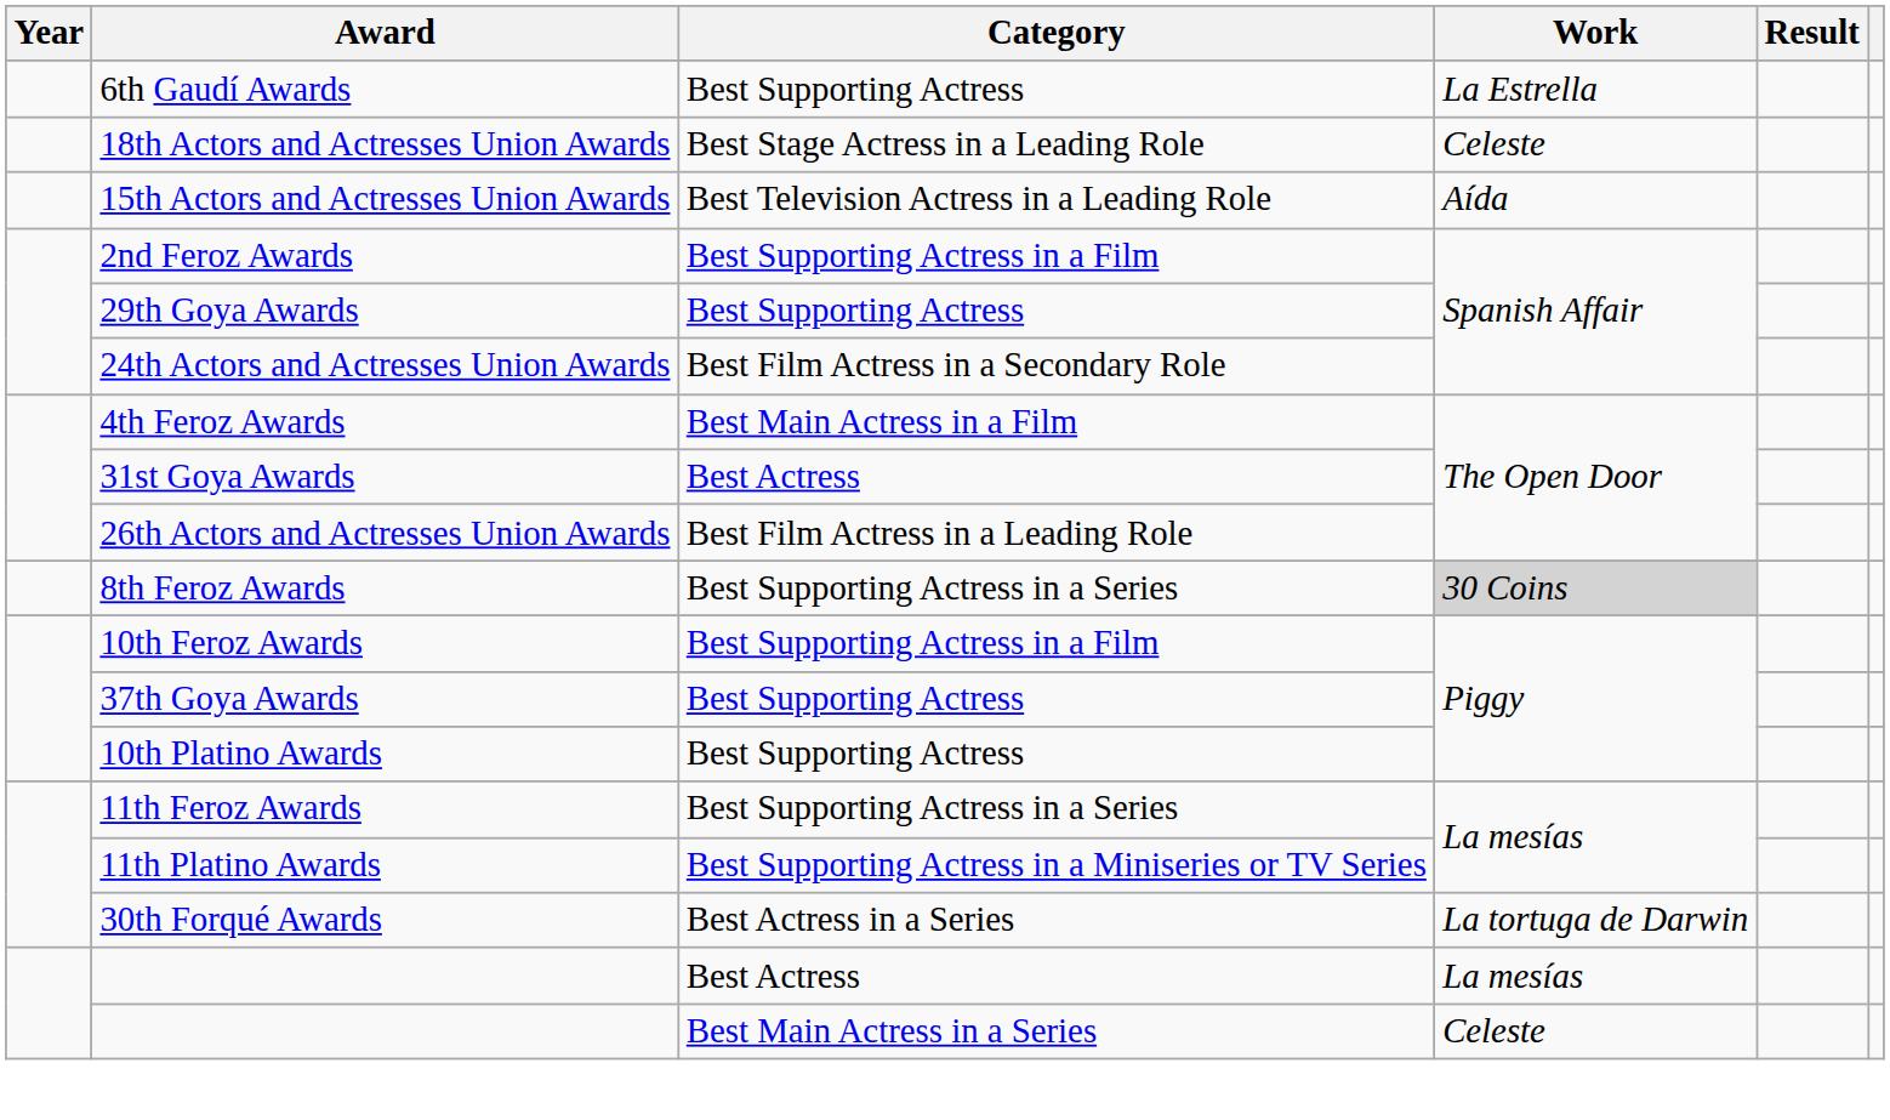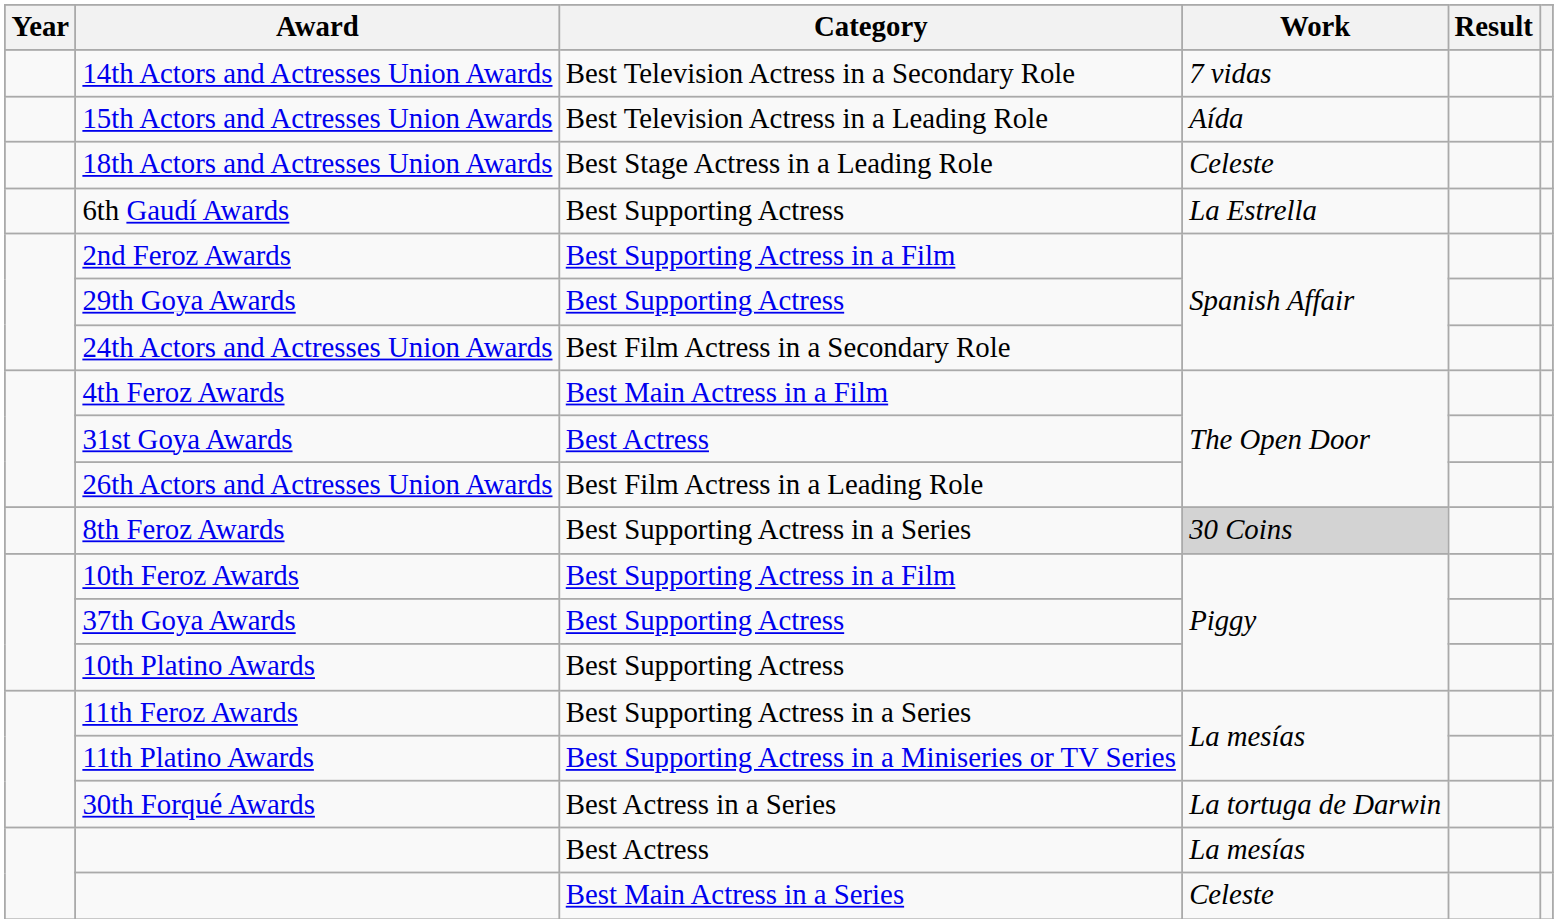 <table class="wikitable sortable plainrowheaders">
 <tr>
 <th>Year</th>
 <th>Award</th>
 <th>Category</th>
 <th>Work</th>
 <th>Result</th>
 <th scope="col" class="unsortable"></th>
 </tr>
 <tr>
 <td></td>
-<td>6th <a href='#'>Gaudí Awards</a></td>
-<td>Best Supporting Actress</td>
-<td><em>La Estrella</em></td>
+<td><a href='#'>14th Actors and Actresses Union Awards</a></td>
+<td>Best Television Actress in a Secondary Role</td>
+<td><em>7 vidas</em></td>
+<td></td>
+<td></td>
+</tr>
+<tr>
+<td></td>
+<td><a href='#'>15th Actors and Actresses Union Awards</a></td>
+<td>Best Television Actress in a Leading Role</td>
+<td><em>Aída</em></td>
 <td></td>
 <td></td>
 </tr>
 <tr>
 <td></td>
 <td><a href='#'>18th Actors and Actresses Union Awards</a></td>
 <td>Best Stage Actress in a Leading Role</td>
 <td><em>Celeste</em></td>
 <td></td>
 <td></td>
 </tr>
 <tr>
 <td></td>
-<td><a href='#'>15th Actors and Actresses Union Awards</a></td>
-<td>Best Television Actress in a Leading Role</td>
-<td><em>Aída</em></td>
+<td>6th <a href='#'>Gaudí Awards</a></td>
+<td>Best Supporting Actress</td>
+<td><em>La Estrella</em></td>
 <td></td>
 <td></td>
 </tr>
 <tr>
 <td rowspan = "3"></td>
 <td><a href='#'>2nd Feroz Awards</a></td>
 <td><a href='#'>Best Supporting Actress in a Film</a></td>
 <td rowspan = "3"><em>Spanish Affair</em></td>
 <td></td>
 <td></td>
 </tr>
 <tr>
 <td><a href='#'>29th Goya Awards</a></td>
 <td><a href='#'>Best Supporting Actress</a></td>
 <td></td>
 <td></td>
 </tr>
 <tr>
 <td><a href='#'>24th Actors and Actresses Union Awards</a></td>
 <td>Best Film Actress in a Secondary Role</td>
 <td></td>
 <td></td>
 </tr>
 <tr>
 <td rowspan = "3"></td>
 <td><a href='#'>4th Feroz Awards</a></td>
 <td><a href='#'>Best Main Actress in a Film</a></td>
 <td rowspan = "3"><em>The Open Door</em></td>
 <td></td>
 <td></td>
 </tr>
 <tr>
 <td><a href='#'>31st Goya Awards</a></td>
 <td><a href='#'>Best Actress</a></td>
 <td></td>
 <td></td>
 </tr>
 <tr>
 <td><a href='#'>26th Actors and Actresses Union Awards</a></td>
 <td>Best Film Actress in a Leading Role</td>
 <td></td>
 <td></td>
 </tr>
 <tr>
 <td></td>
 <td><a href='#'>8th Feroz Awards</a></td>
 <td>Best Supporting Actress in a Series</td>
 <td style="background: lightgrey;"><em>30 Coins</em></td>
 <td></td>
 <td></td>
 </tr>
 <tr>
 <td rowspan = "3"></td>
 <td><a href='#'>10th Feroz Awards</a></td>
 <td><a href='#'>Best Supporting Actress in a Film</a></td>
 <td rowspan = "3"><em>Piggy</em></td>
 <td></td>
 <td></td>
 </tr>
 <tr>
 <td><a href='#'>37th Goya Awards</a></td>
 <td><a href='#'>Best Supporting Actress</a></td>
 <td></td>
 <td></td>
 </tr>
 <tr>
 <td><a href='#'>10th Platino Awards</a></td>
 <td>Best Supporting Actress</td>
 <td></td>
 <td></td>
 </tr>
 <tr>
 <td rowspan = "3"></td>
 <td><a href='#'>11th Feroz Awards</a></td>
 <td>Best Supporting Actress in a Series</td>
 <td rowspan = "2"><em>La mesías</em></td>
 <td></td>
 <td></td>
 </tr>
 <tr>
 <td><a href='#'>11th Platino Awards</a></td>
 <td><a href='#'>Best Supporting Actress in a Miniseries or TV Series</a></td>
 <td></td>
 <td></td>
 </tr>
 <tr>
 <td><a href='#'>30th Forqué Awards</a></td>
 <td>Best Actress in a Series</td>
 <td><em>La tortuga de Darwin</em></td>
 <td></td>
 <td></td>
 </tr>
 <tr>
 <td rowspan = "2"></td>
 <td></td>
 <td>Best Actress</td>
 <td><em>La mesías</em></td>
 <td></td>
 <td></td>
 </tr>
 <tr>
 <td></td>
 <td><a href='#'>Best Main Actress in a Series</a></td>
 <td><em>Celeste</em></td>
 <td></td>
 <td></td>
 </tr>
 </table>
